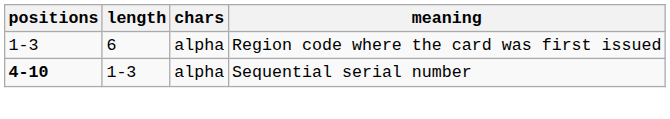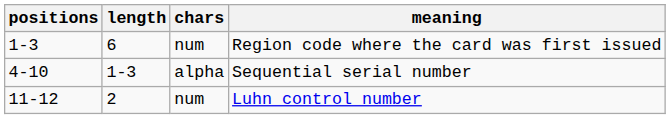 <table class="wikitable">
 <tr>
 <th>positions</th>
 <th>length</th>
 <th>chars</th>
 <th>meaning</th>
 </tr>
 <tr>
 <td>1-3</td>
 <td>6</td>
-<td>alpha</td>
+<td>num</td>
 <td>Region code where the card was first issued</td>
 </tr>
 <tr>
-<td><strong>4-10</strong></td>
+<td>4-10</td>
 <td>1-3</td>
 <td>alpha</td>
 <td>Sequential serial number</td>
 </tr>
+<tr>
+<td>11-12</td>
+<td>2</td>
+<td>num</td>
+<td><a href='#'>Luhn control number</a></td>
+</tr>
 </table>
